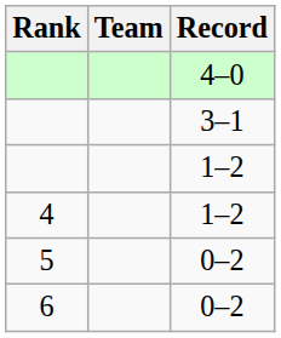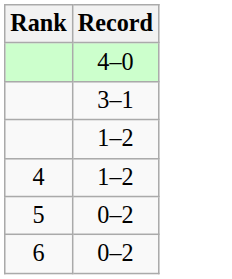 <table class=wikitable style="text-align:center;">
 <tr>
 <th>Rank</th>
-<th>Team</th>
 <th>Record</th>
 </tr>
 <tr bgcolor=ccffcc>
 <td></td>
-<td align=left></td>
 <td>4–0</td>
 </tr>
 <tr>
 <td></td>
-<td align=left></td>
 <td>3–1</td>
 </tr>
 <tr>
 <td></td>
-<td align=left></td>
 <td>1–2</td>
 </tr>
 <tr>
 <td>4</td>
-<td align=left></td>
 <td>1–2</td>
 </tr>
 <tr>
 <td>5</td>
-<td align=left></td>
 <td>0–2</td>
 </tr>
 <tr>
 <td>6</td>
-<td align=left></td>
 <td>0–2</td>
 </tr>
 </table>
